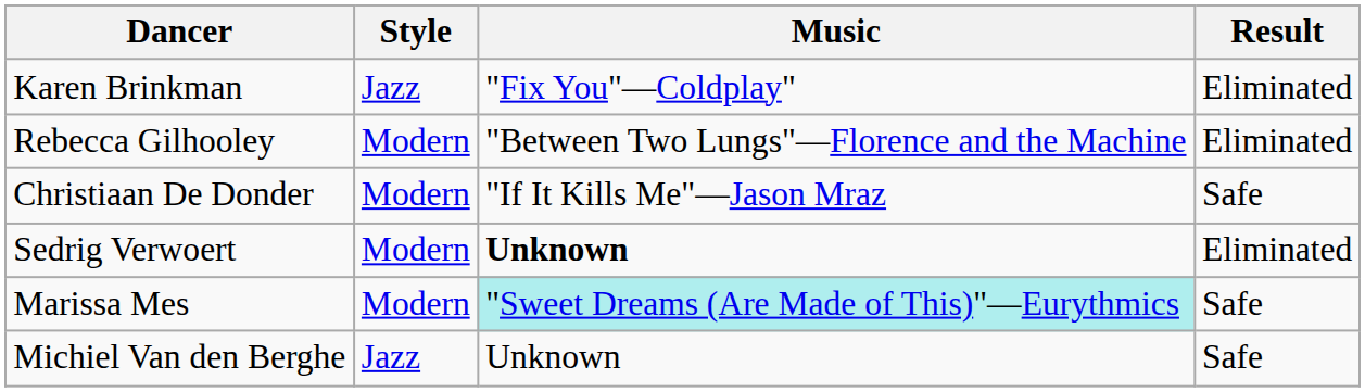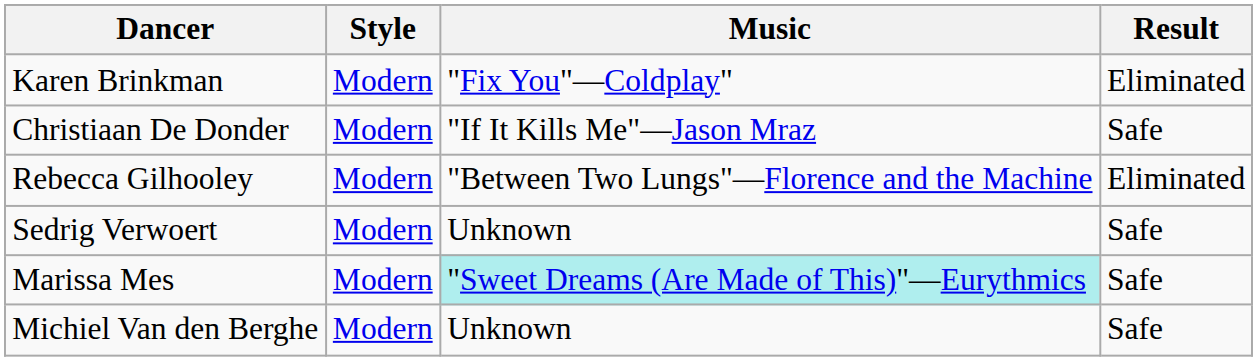 <table class="wikitable">
 <tr>
 <th>Dancer</th>
 <th>Style</th>
 <th>Music</th>
 <th>Result</th>
 </tr>
 <tr>
 <td>Karen Brinkman</td>
-<td><a href='#'>Jazz</a></td>
+<td><a href='#'>Modern</a></td>
 <td>"<a href='#'>Fix You</a>"—<a href='#'>Coldplay</a>"</td>
-<td>Eliminated</td>
-</tr>
-<tr>
-<td>Rebecca Gilhooley</td>
-<td><a href='#'>Modern</a></td>
-<td>"Between Two Lungs"—<a href='#'>Florence and the Machine</a></td>
 <td>Eliminated</td>
 </tr>
 <tr>
 <td>Christiaan De Donder</td>
 <td><a href='#'>Modern</a></td>
 <td>"If It Kills Me"—<a href='#'>Jason Mraz</a></td>
 <td>Safe</td>
 </tr>
 <tr>
+<td>Rebecca Gilhooley</td>
+<td><a href='#'>Modern</a></td>
+<td>"Between Two Lungs"—<a href='#'>Florence and the Machine</a></td>
+<td>Eliminated</td>
+</tr>
+<tr>
 <td>Sedrig Verwoert</td>
 <td><a href='#'>Modern</a></td>
-<td><strong>Unknown</strong></td>
-<td>Eliminated</td>
+<td>Unknown</td>
+<td>Safe</td>
 </tr>
 <tr>
 <td>Marissa Mes</td>
 <td><a href='#'>Modern</a></td>
 <td style="background: paleturquoise;">"<a href='#'>Sweet Dreams (Are Made of This)</a>"—<a href='#'>Eurythmics</a></td>
 <td>Safe</td>
 </tr>
 <tr>
 <td>Michiel Van den Berghe</td>
-<td><a href='#'>Jazz</a></td>
+<td><a href='#'>Modern</a></td>
 <td>Unknown</td>
 <td>Safe</td>
 </tr>
 </table>
